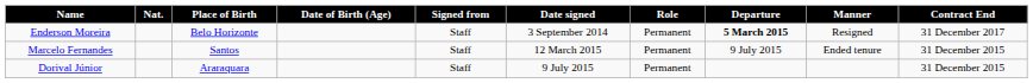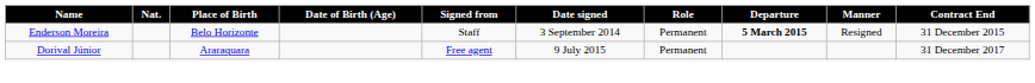 <table class="wikitable" style="text-align:center; font-size:85%; width:100%">
 <tr>
 <th style="background:#000000; color:#FFFFFF; text-align:center;">Name</th>
 <th style="background:#000000; color:#FFFFFF; text-align:center;">Nat.</th>
 <th style="background:#000000; color:#FFFFFF; text-align:center;">Place of Birth</th>
 <th style="background:#000000; color:#FFFFFF; text-align:center;">Date of Birth (Age)</th>
 <th style="background:#000000; color:#FFFFFF; text-align:center;">Signed from</th>
 <th style="background:#000000; color:#FFFFFF; text-align:center;">Date signed</th>
 <th style="background:#000000; color:#FFFFFF; text-align:center;">Role</th>
 <th style="background:#000000; color:#FFFFFF; text-align:center;">Departure</th>
 <th style="background:#000000; color:#FFFFFF; text-align:center;">Manner</th>
 <th style="background:#000000; color:#FFFFFF; text-align:center;">Contract End</th>
 </tr>
 <tr>
 <td><a href='#'>Enderson Moreira</a></td>
 <td></td>
 <td><a href='#'>Belo Horizonte</a> </td>
 <td></td>
 <td>Staff</td>
 <td>3 September 2014</td>
 <td>Permanent</td>
 <td><strong>5 March 2015</strong></td>
 <td>Resigned</td>
-<td>31 December 2017</td>
-</tr>
-<tr>
-<td><a href='#'>Marcelo Fernandes</a></td>
-<td></td>
-<td><a href='#'>Santos</a> </td>
-<td></td>
-<td>Staff</td>
-<td>12 March 2015</td>
-<td>Permanent</td>
-<td>9 July 2015</td>
-<td>Ended tenure</td>
 <td>31 December 2015</td>
 </tr>
 <tr>
 <td><a href='#'>Dorival Júnior</a></td>
 <td></td>
 <td><a href='#'>Araraquara</a> </td>
 <td></td>
-<td>Staff</td>
+<td><a href='#'>Free agent</a></td>
 <td>9 July 2015</td>
 <td>Permanent</td>
 <td></td>
 <td></td>
-<td>31 December 2015</td>
+<td>31 December 2017</td>
 </tr>
 </table>
